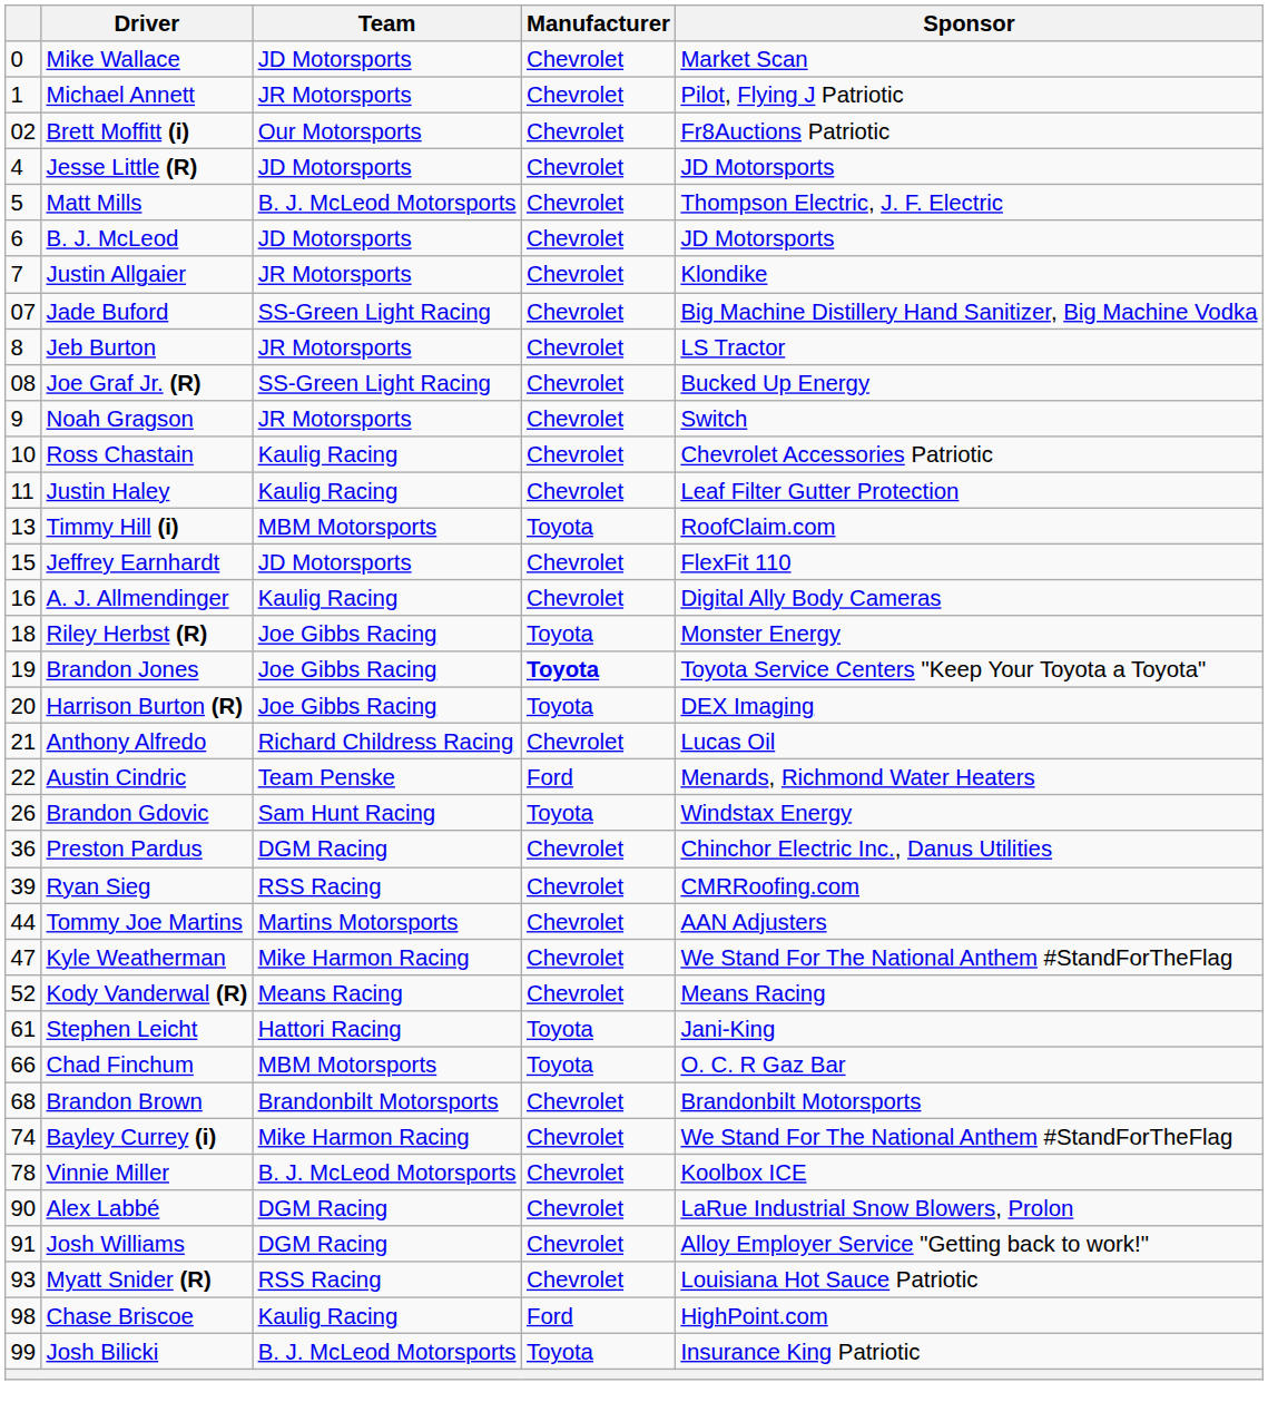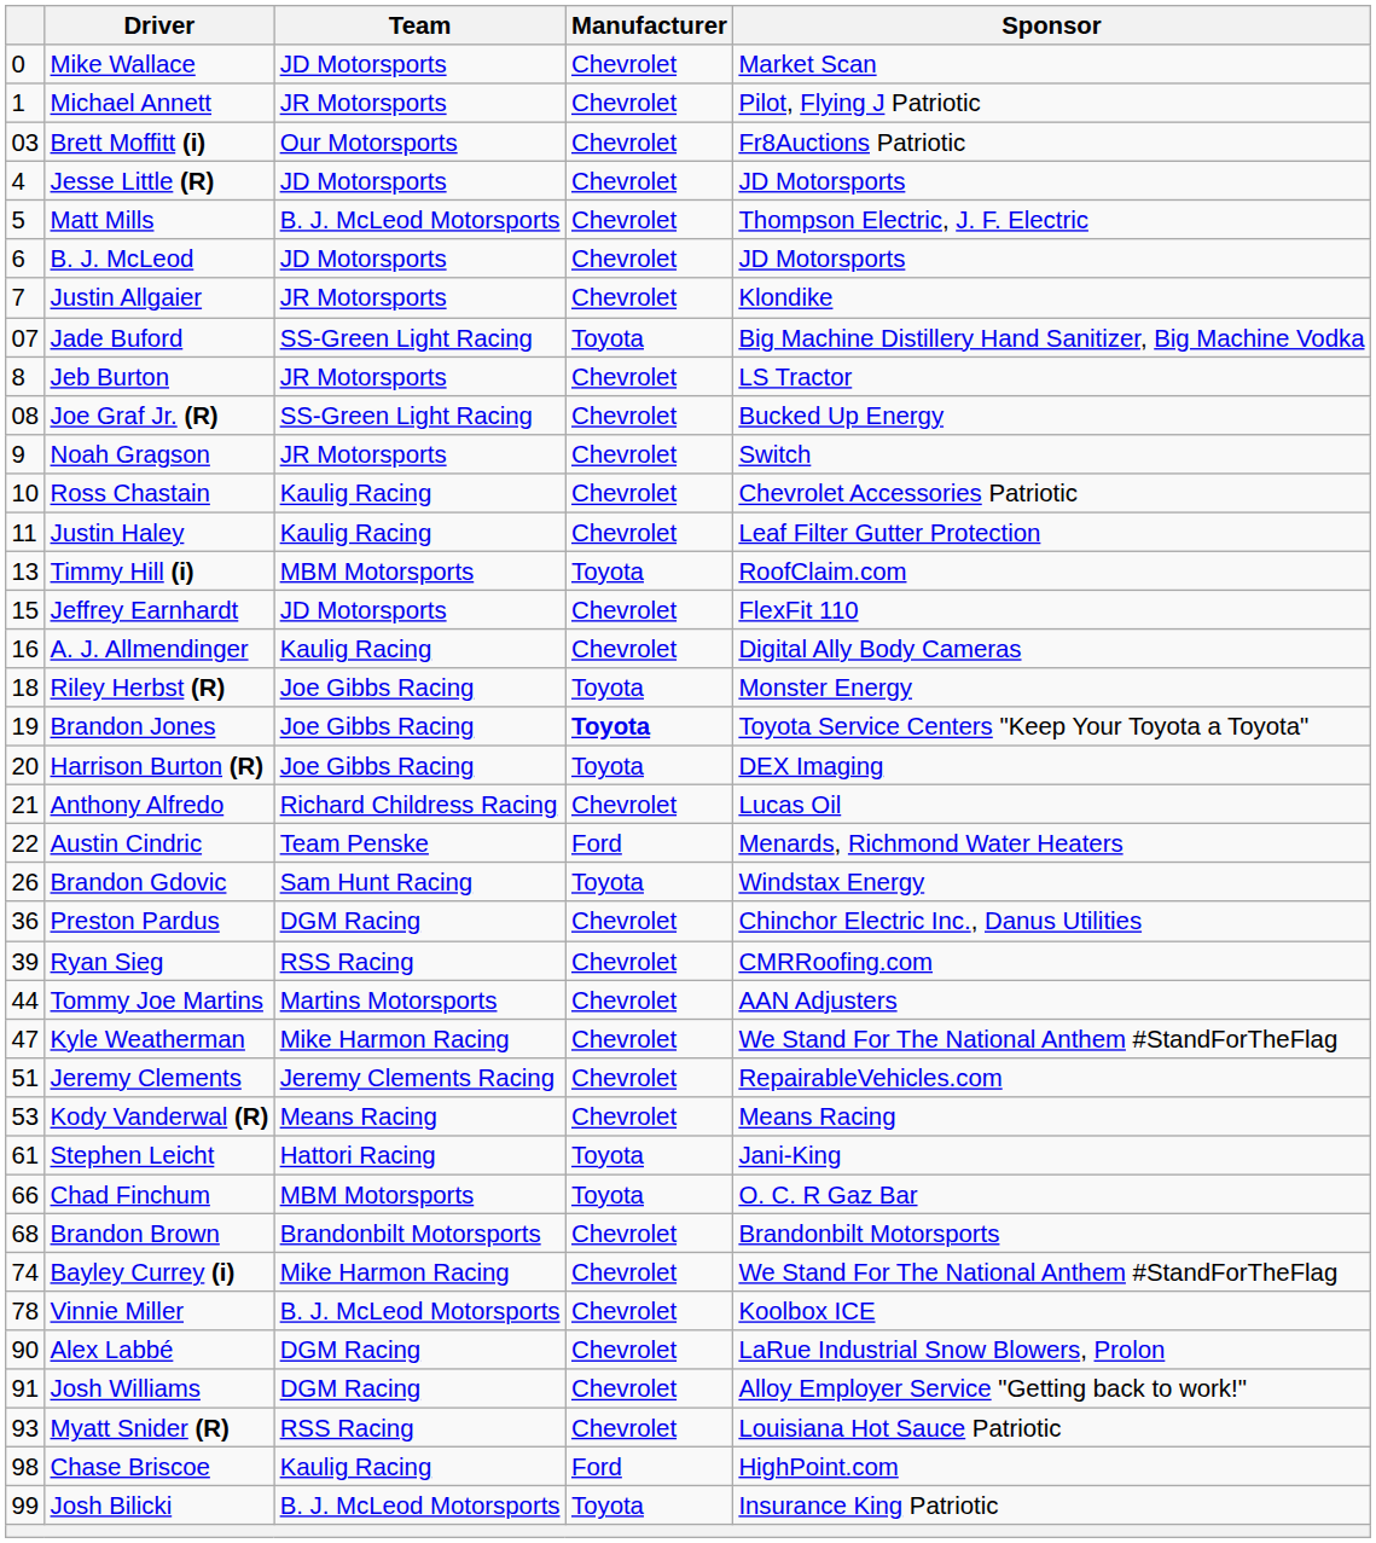 <table class="wikitable" style="font-size:95%">
 <tr>
 <th></th>
 <th>Driver</th>
 <th>Team</th>
 <th>Manufacturer</th>
 <th>Sponsor</th>
 </tr>
 <tr>
 <td>0</td>
 <td><a href='#'>Mike Wallace</a></td>
 <td><a href='#'>JD Motorsports</a></td>
 <td><a href='#'>Chevrolet</a></td>
 <td><a href='#'>Market Scan</a></td>
 </tr>
 <tr>
 <td>1</td>
 <td><a href='#'>Michael Annett</a></td>
 <td><a href='#'>JR Motorsports</a></td>
 <td><a href='#'>Chevrolet</a></td>
 <td><a href='#'>Pilot</a>, <a href='#'>Flying J</a> Patriotic</td>
 </tr>
 <tr>
-<td>02</td>
+<td>03</td>
 <td><a href='#'>Brett Moffitt</a> <strong>(i)</strong></td>
 <td><a href='#'>Our Motorsports</a></td>
 <td><a href='#'>Chevrolet</a></td>
 <td><a href='#'>Fr8Auctions</a> Patriotic</td>
 </tr>
 <tr>
 <td>4</td>
 <td><a href='#'>Jesse Little</a> <strong>(R)</strong></td>
 <td><a href='#'>JD Motorsports</a></td>
 <td><a href='#'>Chevrolet</a></td>
 <td><a href='#'>JD Motorsports</a></td>
 </tr>
 <tr>
 <td>5</td>
 <td><a href='#'>Matt Mills</a></td>
 <td><a href='#'>B. J. McLeod Motorsports</a></td>
 <td><a href='#'>Chevrolet</a></td>
 <td><a href='#'>Thompson Electric</a>, <a href='#'>J. F. Electric</a></td>
 </tr>
 <tr>
 <td>6</td>
 <td><a href='#'>B. J. McLeod</a></td>
 <td><a href='#'>JD Motorsports</a></td>
 <td><a href='#'>Chevrolet</a></td>
 <td><a href='#'>JD Motorsports</a></td>
 </tr>
 <tr>
 <td>7</td>
 <td><a href='#'>Justin Allgaier</a></td>
 <td><a href='#'>JR Motorsports</a></td>
 <td><a href='#'>Chevrolet</a></td>
 <td><a href='#'>Klondike</a></td>
 </tr>
 <tr>
 <td>07</td>
 <td><a href='#'>Jade Buford</a></td>
 <td><a href='#'>SS-Green Light Racing</a></td>
-<td><a href='#'>Chevrolet</a></td>
+<td><a href='#'>Toyota</a></td>
 <td><a href='#'>Big Machine Distillery Hand Sanitizer</a>, <a href='#'>Big Machine Vodka</a></td>
 </tr>
 <tr>
 <td>8</td>
 <td><a href='#'>Jeb Burton</a></td>
 <td><a href='#'>JR Motorsports</a></td>
 <td><a href='#'>Chevrolet</a></td>
 <td><a href='#'>LS Tractor</a></td>
 </tr>
 <tr>
 <td>08</td>
 <td><a href='#'>Joe Graf Jr.</a> <strong>(R)</strong></td>
 <td><a href='#'>SS-Green Light Racing</a></td>
 <td><a href='#'>Chevrolet</a></td>
 <td><a href='#'>Bucked Up Energy</a></td>
 </tr>
 <tr>
 <td>9</td>
 <td><a href='#'>Noah Gragson</a></td>
 <td><a href='#'>JR Motorsports</a></td>
 <td><a href='#'>Chevrolet</a></td>
 <td><a href='#'>Switch</a></td>
 </tr>
 <tr>
 <td>10</td>
 <td><a href='#'>Ross Chastain</a></td>
 <td><a href='#'>Kaulig Racing</a></td>
 <td><a href='#'>Chevrolet</a></td>
 <td><a href='#'>Chevrolet Accessories</a> Patriotic</td>
 </tr>
 <tr>
 <td>11</td>
 <td><a href='#'>Justin Haley</a></td>
 <td><a href='#'>Kaulig Racing</a></td>
 <td><a href='#'>Chevrolet</a></td>
 <td><a href='#'>Leaf Filter Gutter Protection</a></td>
 </tr>
 <tr>
 <td>13</td>
 <td><a href='#'>Timmy Hill</a> <strong>(i)</strong></td>
 <td><a href='#'>MBM Motorsports</a></td>
 <td><a href='#'>Toyota</a></td>
 <td><a href='#'>RoofClaim.com</a></td>
 </tr>
 <tr>
 <td>15</td>
 <td><a href='#'>Jeffrey Earnhardt</a></td>
 <td><a href='#'>JD Motorsports</a></td>
 <td><a href='#'>Chevrolet</a></td>
 <td><a href='#'>FlexFit 110</a></td>
 </tr>
 <tr>
 <td>16</td>
 <td><a href='#'>A. J. Allmendinger</a></td>
 <td><a href='#'>Kaulig Racing</a></td>
 <td><a href='#'>Chevrolet</a></td>
 <td><a href='#'>Digital Ally Body Cameras</a></td>
 </tr>
 <tr>
 <td>18</td>
 <td><a href='#'>Riley Herbst</a> <strong>(R)</strong></td>
 <td><a href='#'>Joe Gibbs Racing</a></td>
 <td><a href='#'>Toyota</a></td>
 <td><a href='#'>Monster Energy</a></td>
 </tr>
 <tr>
 <td>19</td>
 <td><a href='#'>Brandon Jones</a></td>
 <td><a href='#'>Joe Gibbs Racing</a></td>
 <td><strong><a href='#'>Toyota</a></strong></td>
 <td><a href='#'>Toyota Service Centers</a> "Keep Your Toyota a Toyota"</td>
 </tr>
 <tr>
 <td>20</td>
 <td><a href='#'>Harrison Burton</a> <strong>(R)</strong></td>
 <td><a href='#'>Joe Gibbs Racing</a></td>
 <td><a href='#'>Toyota</a></td>
 <td><a href='#'>DEX Imaging</a></td>
 </tr>
 <tr>
 <td>21</td>
 <td><a href='#'>Anthony Alfredo</a></td>
 <td><a href='#'>Richard Childress Racing</a></td>
 <td><a href='#'>Chevrolet</a></td>
 <td><a href='#'>Lucas Oil</a></td>
 </tr>
 <tr>
 <td>22</td>
 <td><a href='#'>Austin Cindric</a></td>
 <td><a href='#'>Team Penske</a></td>
 <td><a href='#'>Ford</a></td>
 <td><a href='#'>Menards</a>, <a href='#'>Richmond Water Heaters</a></td>
 </tr>
 <tr>
 <td>26</td>
 <td><a href='#'>Brandon Gdovic</a></td>
 <td><a href='#'>Sam Hunt Racing</a></td>
 <td><a href='#'>Toyota</a></td>
 <td><a href='#'>Windstax Energy</a></td>
 </tr>
 <tr>
 <td>36</td>
 <td><a href='#'>Preston Pardus</a></td>
 <td><a href='#'>DGM Racing</a></td>
 <td><a href='#'>Chevrolet</a></td>
 <td><a href='#'>Chinchor Electric Inc.</a>, <a href='#'>Danus Utilities</a></td>
 </tr>
 <tr>
 <td>39</td>
 <td><a href='#'>Ryan Sieg</a></td>
 <td><a href='#'>RSS Racing</a></td>
 <td><a href='#'>Chevrolet</a></td>
 <td><a href='#'>CMRRoofing.com</a></td>
 </tr>
 <tr>
 <td>44</td>
 <td><a href='#'>Tommy Joe Martins</a></td>
 <td><a href='#'>Martins Motorsports</a></td>
 <td><a href='#'>Chevrolet</a></td>
 <td><a href='#'>AAN Adjusters</a></td>
 </tr>
 <tr>
 <td>47</td>
 <td><a href='#'>Kyle Weatherman</a></td>
 <td><a href='#'>Mike Harmon Racing</a></td>
 <td><a href='#'>Chevrolet</a></td>
 <td><a href='#'>We Stand For The National Anthem</a> #StandForTheFlag</td>
 </tr>
 <tr>
-<td>52</td>
+<td>51</td>
+<td><a href='#'>Jeremy Clements</a></td>
+<td><a href='#'>Jeremy Clements Racing</a></td>
+<td><a href='#'>Chevrolet</a></td>
+<td><a href='#'>RepairableVehicles.com</a></td>
+</tr>
+<tr>
+<td>53</td>
 <td><a href='#'>Kody Vanderwal</a> <strong>(R)</strong></td>
 <td><a href='#'>Means Racing</a></td>
 <td><a href='#'>Chevrolet</a></td>
 <td><a href='#'>Means Racing</a></td>
 </tr>
 <tr>
 <td>61</td>
 <td><a href='#'>Stephen Leicht</a></td>
 <td><a href='#'>Hattori Racing</a></td>
 <td><a href='#'>Toyota</a></td>
 <td><a href='#'>Jani-King</a></td>
 </tr>
 <tr>
 <td>66</td>
 <td><a href='#'>Chad Finchum</a></td>
 <td><a href='#'>MBM Motorsports</a></td>
 <td><a href='#'>Toyota</a></td>
 <td><a href='#'>O. C. R Gaz Bar</a></td>
 </tr>
 <tr>
 <td>68</td>
 <td><a href='#'>Brandon Brown</a></td>
 <td><a href='#'>Brandonbilt Motorsports</a></td>
 <td><a href='#'>Chevrolet</a></td>
 <td><a href='#'>Brandonbilt Motorsports</a></td>
 </tr>
 <tr>
 <td>74</td>
 <td><a href='#'>Bayley Currey</a> <strong>(i)</strong></td>
 <td><a href='#'>Mike Harmon Racing</a></td>
 <td><a href='#'>Chevrolet</a></td>
 <td><a href='#'>We Stand For The National Anthem</a> #StandForTheFlag</td>
 </tr>
 <tr>
 <td>78</td>
 <td><a href='#'>Vinnie Miller</a></td>
 <td><a href='#'>B. J. McLeod Motorsports</a></td>
 <td><a href='#'>Chevrolet</a></td>
 <td><a href='#'>Koolbox ICE</a></td>
 </tr>
 <tr>
 <td>90</td>
 <td><a href='#'>Alex Labbé</a></td>
 <td><a href='#'>DGM Racing</a></td>
 <td><a href='#'>Chevrolet</a></td>
 <td><a href='#'>LaRue Industrial Snow Blowers</a>, <a href='#'>Prolon</a></td>
 </tr>
 <tr>
 <td>91</td>
 <td><a href='#'>Josh Williams</a></td>
 <td><a href='#'>DGM Racing</a></td>
 <td><a href='#'>Chevrolet</a></td>
 <td><a href='#'>Alloy Employer Service</a> "Getting back to work!"</td>
 </tr>
 <tr>
 <td>93</td>
 <td><a href='#'>Myatt Snider</a> <strong>(R)</strong></td>
 <td><a href='#'>RSS Racing</a></td>
 <td><a href='#'>Chevrolet</a></td>
 <td><a href='#'>Louisiana Hot Sauce</a> Patriotic</td>
 </tr>
 <tr>
 <td>98</td>
 <td><a href='#'>Chase Briscoe</a></td>
 <td><a href='#'>Kaulig Racing</a></td>
 <td><a href='#'>Ford</a></td>
 <td><a href='#'>HighPoint.com</a></td>
 </tr>
 <tr>
 <td>99</td>
 <td><a href='#'>Josh Bilicki</a></td>
 <td><a href='#'>B. J. McLeod Motorsports</a></td>
 <td><a href='#'>Toyota</a></td>
 <td><a href='#'>Insurance King</a> Patriotic</td>
 </tr>
 <tr>
 <th colspan="5"></th>
 </tr>
 </table>
